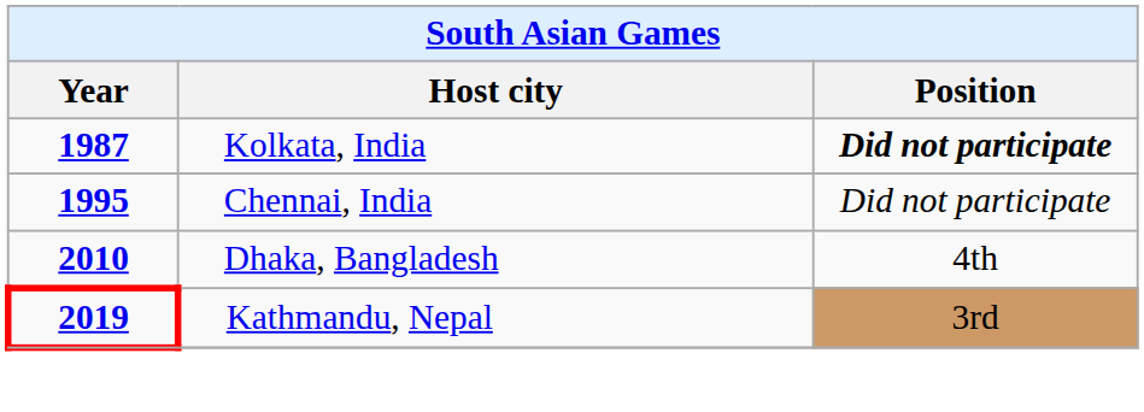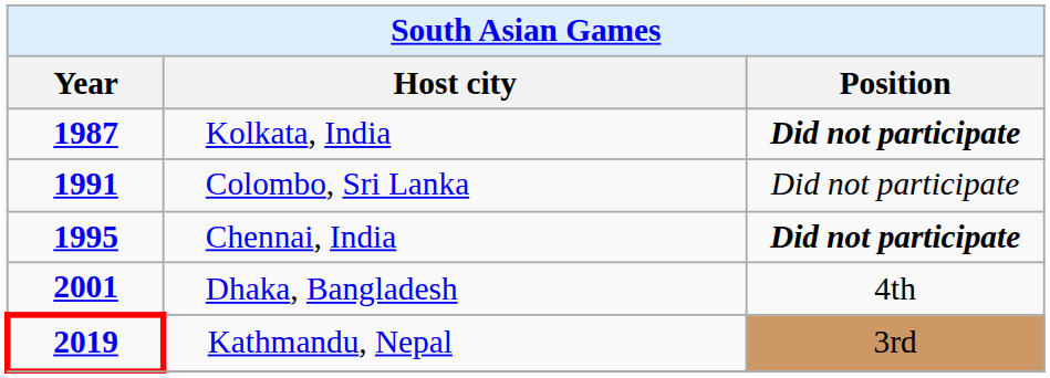 <table class="wikitable" style="text-align: center;">
 <tr>
 <th colspan=3 style="background-color: #ddeeff;"><a href='#'>South Asian Games</a></th>
 </tr>
 <tr>
 <th style="width: 70px;">Year</th>
 <th style="width: 280px;">Host city</th>
 <th style="width: 140px;">Position</th>
 </tr>
 <tr>
 <td><strong><a href='#'>1987</a></strong></td>
 <td style="text-align: left; padding-left: 20px;"> <a href='#'>Kolkata</a>, <a href='#'>India</a></td>
 <td><strong><em>Did not participate</em></strong></td>
 </tr>
 <tr>
-<td><strong><a href='#'>1995</a></strong></td>
-<td style="text-align: left; padding-left: 20px;"> <a href='#'>Chennai</a>, <a href='#'>India</a></td>
+<td><strong><a href='#'>1991</a></strong></td>
+<td style="text-align: left; padding-left: 20px;"> <a href='#'>Colombo</a>, <a href='#'>Sri Lanka</a></td>
 <td><em>Did not participate</em></td>
 </tr>
 <tr>
-<td><strong><a href='#'>2010</a></strong></td>
+<td><strong><a href='#'>1995</a></strong></td>
+<td style="text-align: left; padding-left: 20px;"> <a href='#'>Chennai</a>, <a href='#'>India</a></td>
+<td><strong><em>Did not participate</em></strong></td>
+</tr>
+<tr>
+<td><strong><a href='#'>2001</a></strong></td>
 <td style="text-align: left; padding-left: 20px;"> <a href='#'>Dhaka</a>, <a href='#'>Bangladesh</a></td>
 <td>4th</td>
 </tr>
 <tr>
 <td style="border: 3px solid red"><strong><a href='#'>2019</a></strong></td>
 <td style="text-align: left; padding-left: 20px;"> <a href='#'>Kathmandu</a>, <a href='#'>Nepal</a></td>
 <td style="background:#cc9966">3rd</td>
 </tr>
 <tr>
 </tr>
 </table>
